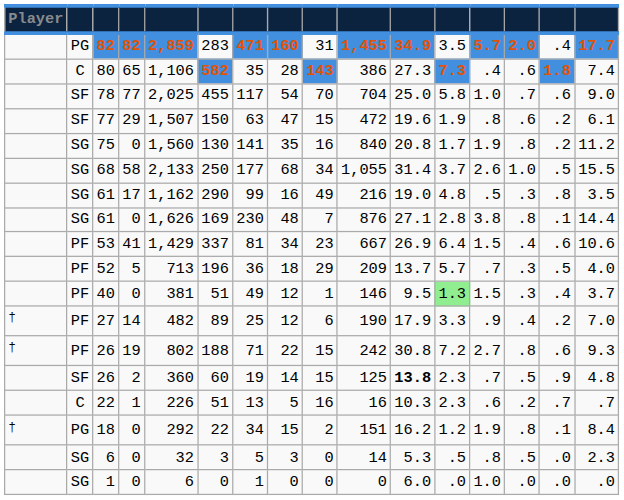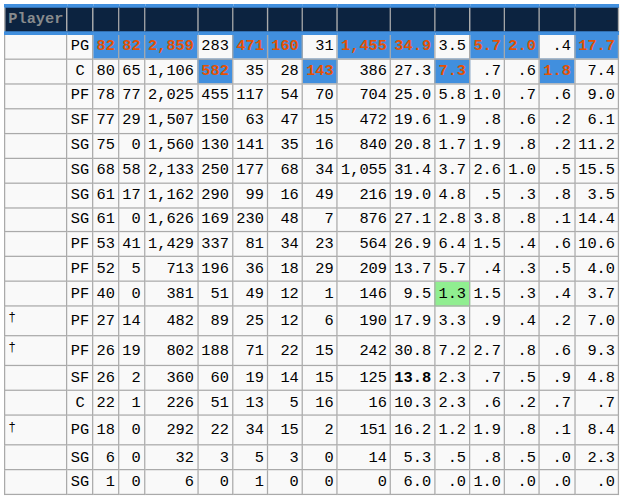 <table class="wikitable sortable" style="font-size: 95%; text-align:right;">
 <tr>
 <th style="background:#0C2340; color:#888B8D; border-top:#418FDE 3px solid; border-bottom:#418FDE 3px solid;">Player</th>
 <th style="background:#0C2340; color:#888B8D; border-top:#418FDE 3px solid; border-bottom:#418FDE 3px solid;"></th>
 <th style="background:#0C2340; color:#888B8D; border-top:#418FDE 3px solid; border-bottom:#418FDE 3px solid;"></th>
 <th style="background:#0C2340; color:#888B8D; border-top:#418FDE 3px solid; border-bottom:#418FDE 3px solid;"></th>
 <th style="background:#0C2340; color:#888B8D; border-top:#418FDE 3px solid; border-bottom:#418FDE 3px solid;"></th>
 <th style="background:#0C2340; color:#888B8D; border-top:#418FDE 3px solid; border-bottom:#418FDE 3px solid;"></th>
 <th style="background:#0C2340; color:#888B8D; border-top:#418FDE 3px solid; border-bottom:#418FDE 3px solid;"></th>
 <th style="background:#0C2340; color:#888B8D; border-top:#418FDE 3px solid; border-bottom:#418FDE 3px solid;"></th>
 <th style="background:#0C2340; color:#888B8D; border-top:#418FDE 3px solid; border-bottom:#418FDE 3px solid;"></th>
 <th style="background:#0C2340; color:#888B8D; border-top:#418FDE 3px solid; border-bottom:#418FDE 3px solid;"></th>
 <th style="background:#0C2340; color:#888B8D; border-top:#418FDE 3px solid; border-bottom:#418FDE 3px solid;"></th>
 <th style="background:#0C2340; color:#888B8D; border-top:#418FDE 3px solid; border-bottom:#418FDE 3px solid;"></th>
 <th style="background:#0C2340; color:#888B8D; border-top:#418FDE 3px solid; border-bottom:#418FDE 3px solid;"></th>
 <th style="background:#0C2340; color:#888B8D; border-top:#418FDE 3px solid; border-bottom:#418FDE 3px solid;"></th>
 <th style="background:#0C2340; color:#888B8D; border-top:#418FDE 3px solid; border-bottom:#418FDE 3px solid;"></th>
 <th style="background:#0C2340; color:#888B8D; border-top:#418FDE 3px solid; border-bottom:#418FDE 3px solid;"></th>
 </tr>
 <tr>
 <td style="text-align:left;"></td>
 <td style="text-align:center;">PG</td>
 <td style="background:#418FDE; color:#E35205;"><strong>82</strong></td>
 <td style="background:#418FDE; color:#E35205;"><strong>82</strong></td>
 <td style="background:#418FDE; color:#E35205;"><strong>2,859</strong></td>
 <td>283</td>
 <td style="background:#418FDE; color:#E35205;"><strong>471</strong></td>
 <td style="background:#418FDE; color:#E35205;"><strong>160</strong></td>
 <td>31</td>
 <td style="background:#418FDE; color:#E35205;"><strong>1,455</strong></td>
 <td style="background:#418FDE; color:#E35205;"><strong>34.9</strong></td>
 <td>3.5</td>
 <td style="background:#418FDE; color:#E35205;"><strong>5.7</strong></td>
 <td style="background:#418FDE; color:#E35205;"><strong>2.0</strong></td>
 <td>.4</td>
 <td style="background:#418FDE; color:#E35205;"><strong>17.7</strong></td>
 </tr>
 <tr>
 <td style="text-align:left;"></td>
 <td style="text-align:center;">C</td>
 <td>80</td>
 <td>65</td>
 <td>1,106</td>
 <td style="background:#418FDE; color:#E35205;"><strong>582</strong></td>
 <td>35</td>
 <td>28</td>
 <td style="background:#418FDE; color:#E35205;"><strong>143</strong></td>
 <td>386</td>
 <td>27.3</td>
 <td style="background:#418FDE; color:#E35205;"><strong>7.3</strong></td>
-<td>.4</td>
+<td>.7</td>
 <td>.6</td>
 <td style="background:#418FDE; color:#E35205;"><strong>1.8</strong></td>
 <td>7.4</td>
 </tr>
 <tr>
 <td style="text-align:left;"></td>
-<td style="text-align:center;">SF</td>
+<td style="text-align:center;">PF</td>
 <td>78</td>
 <td>77</td>
 <td>2,025</td>
 <td>455</td>
 <td>117</td>
 <td>54</td>
 <td>70</td>
 <td>704</td>
 <td>25.0</td>
 <td>5.8</td>
 <td>1.0</td>
 <td>.7</td>
 <td>.6</td>
 <td>9.0</td>
 </tr>
 <tr>
 <td style="text-align:left;"></td>
 <td style="text-align:center;">SF</td>
 <td>77</td>
 <td>29</td>
 <td>1,507</td>
 <td>150</td>
 <td>63</td>
 <td>47</td>
 <td>15</td>
 <td>472</td>
 <td>19.6</td>
 <td>1.9</td>
 <td>.8</td>
 <td>.6</td>
 <td>.2</td>
 <td>6.1</td>
 </tr>
 <tr>
 <td style="text-align:left;"></td>
 <td style="text-align:center;">SG</td>
 <td>75</td>
 <td>0</td>
 <td>1,560</td>
 <td>130</td>
 <td>141</td>
 <td>35</td>
 <td>16</td>
 <td>840</td>
 <td>20.8</td>
 <td>1.7</td>
 <td>1.9</td>
 <td>.8</td>
 <td>.2</td>
 <td>11.2</td>
 </tr>
 <tr>
 <td style="text-align:left;"></td>
 <td style="text-align:center;">SG</td>
 <td>68</td>
 <td>58</td>
 <td>2,133</td>
 <td>250</td>
 <td>177</td>
 <td>68</td>
 <td>34</td>
 <td>1,055</td>
 <td>31.4</td>
 <td>3.7</td>
 <td>2.6</td>
 <td>1.0</td>
 <td>.5</td>
 <td>15.5</td>
 </tr>
 <tr>
 <td style="text-align:left;"></td>
 <td style="text-align:center;">SG</td>
 <td>61</td>
 <td>17</td>
 <td>1,162</td>
 <td>290</td>
 <td>99</td>
 <td>16</td>
 <td>49</td>
 <td>216</td>
 <td>19.0</td>
 <td>4.8</td>
 <td>.5</td>
 <td>.3</td>
 <td>.8</td>
 <td>3.5</td>
 </tr>
 <tr>
 <td style="text-align:left;"></td>
 <td style="text-align:center;">SG</td>
 <td>61</td>
 <td>0</td>
 <td>1,626</td>
 <td>169</td>
 <td>230</td>
 <td>48</td>
 <td>7</td>
 <td>876</td>
 <td>27.1</td>
 <td>2.8</td>
 <td>3.8</td>
 <td>.8</td>
 <td>.1</td>
 <td>14.4</td>
 </tr>
 <tr>
 <td style="text-align:left;"></td>
 <td style="text-align:center;">PF</td>
 <td>53</td>
 <td>41</td>
 <td>1,429</td>
 <td>337</td>
 <td>81</td>
 <td>34</td>
 <td>23</td>
-<td>667</td>
+<td>564</td>
 <td>26.9</td>
 <td>6.4</td>
 <td>1.5</td>
 <td>.4</td>
 <td>.6</td>
 <td>10.6</td>
 </tr>
 <tr>
 <td style="text-align:left;"></td>
 <td style="text-align:center;">PF</td>
 <td>52</td>
 <td>5</td>
 <td>713</td>
 <td>196</td>
 <td>36</td>
 <td>18</td>
 <td>29</td>
 <td>209</td>
 <td>13.7</td>
 <td>5.7</td>
-<td>.7</td>
+<td>.4</td>
 <td>.3</td>
 <td>.5</td>
 <td>4.0</td>
 </tr>
 <tr>
 <td style="text-align:left;"></td>
 <td style="text-align:center;">PF</td>
 <td>40</td>
 <td>0</td>
 <td>381</td>
 <td>51</td>
 <td>49</td>
 <td>12</td>
 <td>1</td>
 <td>146</td>
 <td>9.5</td>
 <td style="background: lightgreen;">1.3</td>
 <td>1.5</td>
 <td>.3</td>
 <td>.4</td>
 <td>3.7</td>
 </tr>
 <tr>
 <td style="text-align:left;"><sup>†</sup></td>
 <td style="text-align:center;">PF</td>
 <td>27</td>
 <td>14</td>
 <td>482</td>
 <td>89</td>
 <td>25</td>
 <td>12</td>
 <td>6</td>
 <td>190</td>
 <td>17.9</td>
 <td>3.3</td>
 <td>.9</td>
 <td>.4</td>
 <td>.2</td>
 <td>7.0</td>
 </tr>
 <tr>
 <td style="text-align:left;"><sup>†</sup></td>
 <td style="text-align:center;">PF</td>
 <td>26</td>
 <td>19</td>
 <td>802</td>
 <td>188</td>
 <td>71</td>
 <td>22</td>
 <td>15</td>
 <td>242</td>
 <td>30.8</td>
 <td>7.2</td>
 <td>2.7</td>
 <td>.8</td>
 <td>.6</td>
 <td>9.3</td>
 </tr>
 <tr>
 <td style="text-align:left;"></td>
 <td style="text-align:center;">SF</td>
 <td>26</td>
 <td>2</td>
 <td>360</td>
 <td>60</td>
 <td>19</td>
 <td>14</td>
 <td>15</td>
 <td>125</td>
 <td><strong>13.8</strong></td>
 <td>2.3</td>
 <td>.7</td>
 <td>.5</td>
 <td>.9</td>
 <td>4.8</td>
 </tr>
 <tr>
 <td style="text-align:left;"></td>
 <td style="text-align:center;">C</td>
 <td>22</td>
 <td>1</td>
 <td>226</td>
 <td>51</td>
 <td>13</td>
 <td>5</td>
 <td>16</td>
 <td>16</td>
 <td>10.3</td>
 <td>2.3</td>
 <td>.6</td>
 <td>.2</td>
 <td>.7</td>
 <td>.7</td>
 </tr>
 <tr>
 <td style="text-align:left;"><sup>†</sup></td>
 <td style="text-align:center;">PG</td>
 <td>18</td>
 <td>0</td>
 <td>292</td>
 <td>22</td>
 <td>34</td>
 <td>15</td>
 <td>2</td>
 <td>151</td>
 <td>16.2</td>
 <td>1.2</td>
 <td>1.9</td>
 <td>.8</td>
 <td>.1</td>
 <td>8.4</td>
 </tr>
 <tr>
 <td style="text-align:left;"></td>
 <td style="text-align:center;">SG</td>
 <td>6</td>
 <td>0</td>
 <td>32</td>
 <td>3</td>
 <td>5</td>
 <td>3</td>
 <td>0</td>
 <td>14</td>
 <td>5.3</td>
 <td>.5</td>
 <td>.8</td>
 <td>.5</td>
 <td>.0</td>
 <td>2.3</td>
 </tr>
 <tr>
 <td style="text-align:left;"></td>
 <td style="text-align:center;">SG</td>
 <td>1</td>
 <td>0</td>
 <td>6</td>
 <td>0</td>
 <td>1</td>
 <td>0</td>
 <td>0</td>
 <td>0</td>
 <td>6.0</td>
 <td>.0</td>
 <td>1.0</td>
 <td>.0</td>
 <td>.0</td>
 <td>.0</td>
 </tr>
 </table>
